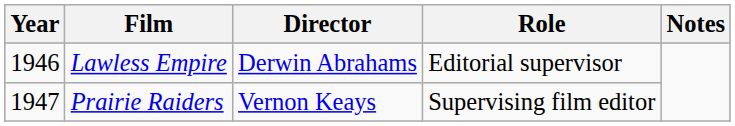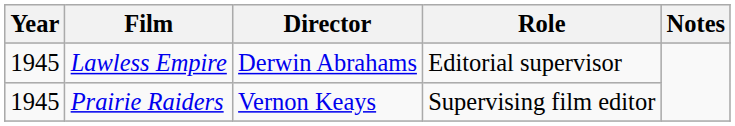 <table class="wikitable">
 <tr>
 <th>Year</th>
 <th>Film</th>
 <th>Director</th>
 <th>Role</th>
 <th>Notes</th>
 </tr>
 <tr>
-<td>1946</td>
+<td>1945</td>
 <td><em><a href='#'>Lawless Empire</a></em></td>
 <td><a href='#'>Derwin Abrahams</a></td>
 <td>Editorial supervisor</td>
 <td rowspan=2><small></small></td>
 </tr>
 <tr>
-<td>1947</td>
+<td>1945</td>
 <td><em><a href='#'>Prairie Raiders</a></em></td>
 <td><a href='#'>Vernon Keays</a></td>
 <td>Supervising film editor</td>
 </tr>
 </table>
